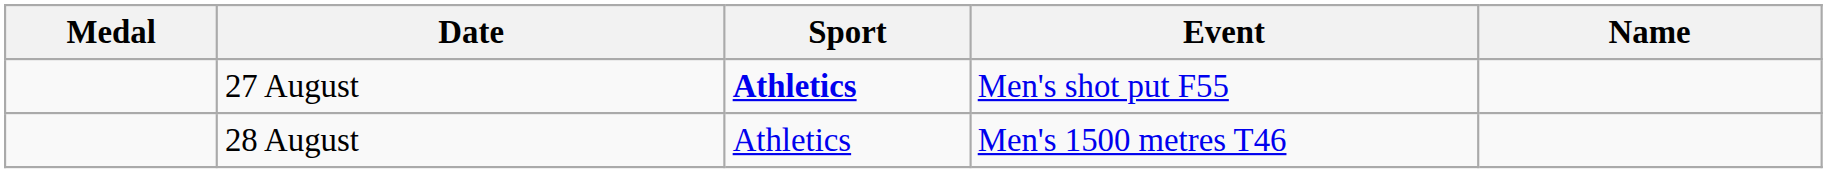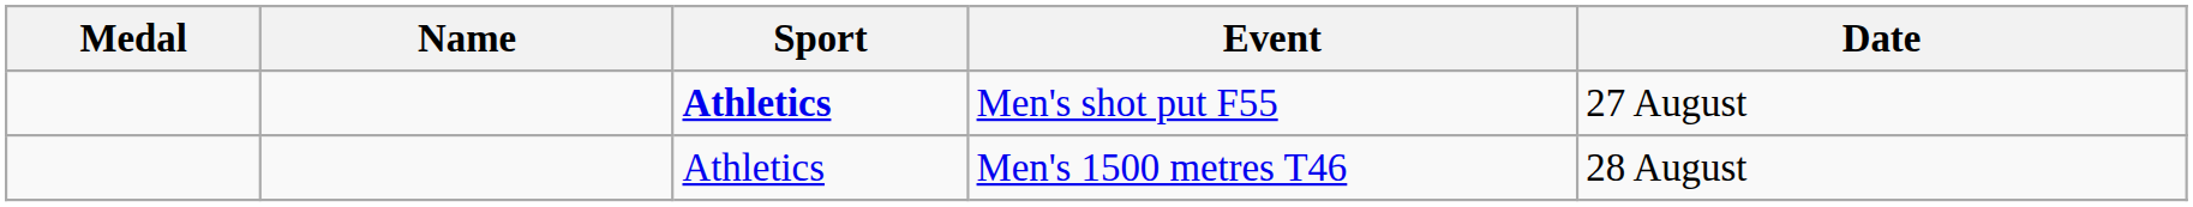 <table class="wikitable sortable" style="font-size:95%">
 <tr>
 <th style="width:6em">Medal</th>
-<th style="width:15em">Date</th>
+<th style="width:10em">Name</th>
 <th style="width:7em">Sport</th>
 <th style="width:15em">Event</th>
-<th style="width:10em">Name</th>
+<th style="width:15em">Date</th>
 </tr>
 <tr>
 <td></td>
-<td>27 August</td>
+<td></td>
 <td><strong><a href='#'>Athletics</a></strong></td>
 <td><a href='#'>Men's shot put F55</a></td>
-<td></td>
+<td>27 August</td>
 </tr>
 <tr>
 <td></td>
-<td>28 August</td>
+<td></td>
 <td><a href='#'>Athletics</a></td>
 <td><a href='#'>Men's 1500 metres T46</a></td>
-<td></td>
+<td>28 August</td>
 </tr>
 </table>
